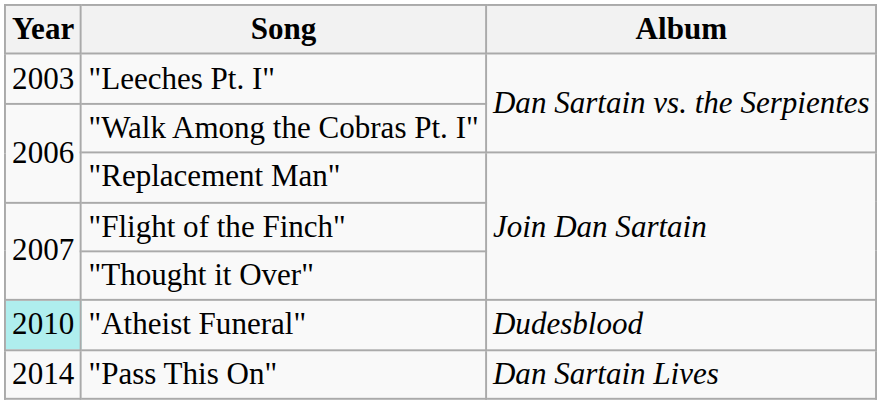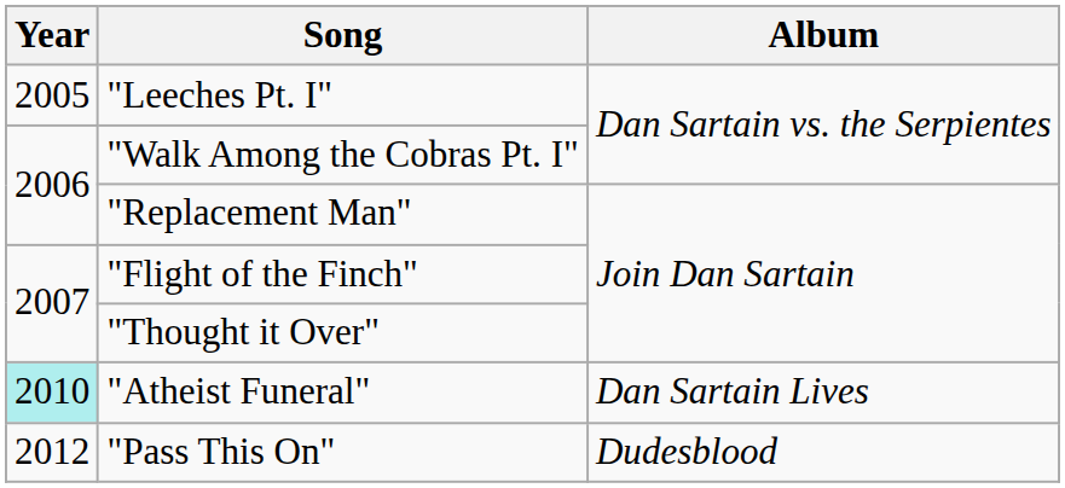 <table class="wikitable">
 <tr>
 <th>Year</th>
 <th>Song</th>
 <th>Album</th>
 </tr>
 <tr>
-<td style="text-align:center;">2003</td>
+<td style="text-align:center;">2005</td>
 <td align="left">"Leeches Pt. I"</td>
 <td style="text-align:left;" rowspan="2"><em>Dan Sartain vs. the Serpientes</em></td>
 </tr>
 <tr>
 <td style="text-align:center;" rowspan="2">2006</td>
 <td align="left">"Walk Among the Cobras Pt. I"</td>
 </tr>
 <tr>
 <td align="left">"Replacement Man"</td>
 <td style="text-align:left;" rowspan="3"><em>Join Dan Sartain</em></td>
 </tr>
 <tr>
 <td style="text-align:center;" rowspan="2">2007</td>
 <td align="left">"Flight of the Finch"</td>
 </tr>
 <tr>
 <td align="left">"Thought it Over"</td>
 </tr>
 <tr>
 <td style="background: paleturquoise; text-align:center;">2010</td>
 <td align="left">"Atheist Funeral"</td>
+<td style="text-align:left;" rowspan="1"><em>Dan Sartain Lives</em></td>
+</tr>
+<tr>
+<td style="text-align:center;">2012</td>
+<td align="left">"Pass This On"</td>
 <td style="text-align:left;" rowspan="1"><em>Dudesblood</em></td>
 </tr>
-<tr>
-<td style="text-align:center;">2014</td>
-<td align="left">"Pass This On"</td>
-<td style="text-align:left;" rowspan="1"><em>Dan Sartain Lives</em></td>
-</tr>
 </table>
